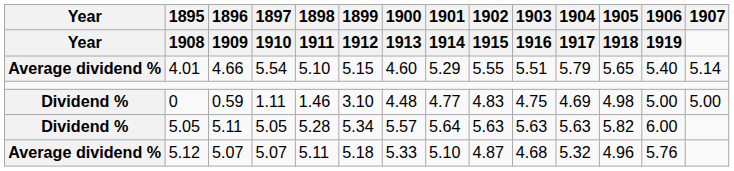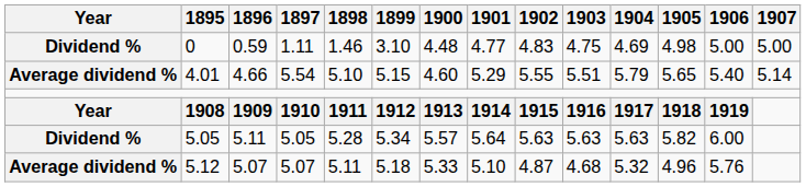 <table class="wikitable">
 <tr>
 <th>Year</th>
 <th>1895</th>
 <th>1896</th>
 <th>1897</th>
 <th>1898</th>
 <th>1899</th>
 <th>1900</th>
 <th>1901</th>
 <th>1902</th>
 <th>1903</th>
 <th>1904</th>
 <th>1905</th>
 <th>1906</th>
 <th>1907</th>
 </tr>
 <tr>
-<th>Year</th>
-<th>1908</th>
-<th>1909</th>
-<th>1910</th>
-<th>1911</th>
-<th>1912</th>
-<th>1913</th>
-<th>1914</th>
-<th>1915</th>
-<th>1916</th>
-<th>1917</th>
-<th>1918</th>
-<th>1919</th>
-<td></td>
+<th>Dividend %</th>
+<td>0</td>
+<td>0.59</td>
+<td>1.11</td>
+<td>1.46</td>
+<td>3.10</td>
+<td>4.48</td>
+<td>4.77</td>
+<td>4.83</td>
+<td>4.75</td>
+<td>4.69</td>
+<td>4.98</td>
+<td>5.00</td>
+<td>5.00</td>
 </tr>
 <tr>
 <th>Average dividend %</th>
 <td>4.01</td>
 <td>4.66</td>
 <td>5.54</td>
 <td>5.10</td>
 <td>5.15</td>
 <td>4.60</td>
 <td>5.29</td>
 <td>5.55</td>
 <td>5.51</td>
 <td>5.79</td>
 <td>5.65</td>
 <td>5.40</td>
 <td>5.14</td>
 </tr>
 <tr>
 <td colspan="14"></td>
 </tr>
 <tr>
-<th>Dividend %</th>
-<td>0</td>
-<td>0.59</td>
-<td>1.11</td>
-<td>1.46</td>
-<td>3.10</td>
-<td>4.48</td>
-<td>4.77</td>
-<td>4.83</td>
-<td>4.75</td>
-<td>4.69</td>
-<td>4.98</td>
-<td>5.00</td>
-<td>5.00</td>
+<th>Year</th>
+<th>1908</th>
+<th>1909</th>
+<th>1910</th>
+<th>1911</th>
+<th>1912</th>
+<th>1913</th>
+<th>1914</th>
+<th>1915</th>
+<th>1916</th>
+<th>1917</th>
+<th>1918</th>
+<th>1919</th>
+<td></td>
 </tr>
 <tr>
 <th>Dividend %</th>
 <td>5.05</td>
 <td>5.11</td>
 <td>5.05</td>
 <td>5.28</td>
 <td>5.34</td>
 <td>5.57</td>
 <td>5.64</td>
 <td>5.63</td>
 <td>5.63</td>
 <td>5.63</td>
 <td>5.82</td>
 <td>6.00</td>
 <td></td>
 </tr>
 <tr>
 <th>Average dividend %</th>
 <td>5.12</td>
 <td>5.07</td>
 <td>5.07</td>
 <td>5.11</td>
 <td>5.18</td>
 <td>5.33</td>
 <td>5.10</td>
 <td>4.87</td>
 <td>4.68</td>
 <td>5.32</td>
 <td>4.96</td>
 <td>5.76</td>
 <td></td>
 </tr>
 </table>
